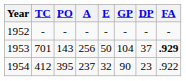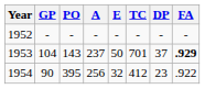 <table class="wikitable">
 <tr>
 <th>Year</th>
-<th><a href='#'>TC</a></th>
+<th><a href='#'>GP</a></th>
 <th><a href='#'>PO</a></th>
 <th><a href='#'>A</a></th>
 <th><a href='#'>E</a></th>
-<th><a href='#'>GP</a></th>
+<th><a href='#'>TC</a></th>
 <th><a href='#'>DP</a></th>
 <th><a href='#'>FA</a></th>
 </tr>
 <tr align=center>
 <td>1952</td>
 <td>-</td>
 <td>-</td>
 <td>-</td>
 <td>-</td>
 <td>-</td>
 <td>-</td>
 <td>-</td>
 </tr>
 <tr align=center>
 <td>1953</td>
+<td>104</td>
+<td>143</td>
+<td>237</td>
+<td>50</td>
 <td>701</td>
-<td>143</td>
-<td>256</td>
-<td>50</td>
-<td>104</td>
 <td>37</td>
 <td><strong>.929</strong></td>
 </tr>
 <tr align=center>
 <td>1954</td>
+<td>90</td>
+<td>395</td>
+<td>256</td>
+<td>32</td>
 <td>412</td>
-<td>395</td>
-<td>237</td>
-<td>32</td>
-<td>90</td>
 <td>23</td>
 <td>.922</td>
 </tr>
 </table>
